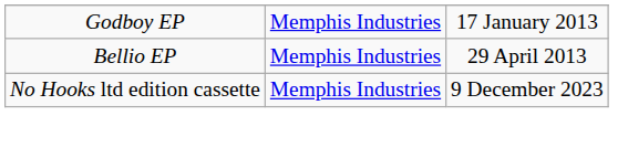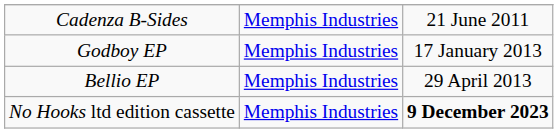 <table class="wikitable" style="text-align:center;">
 <tr>
+</tr>
+<tr>
+<td><em>Cadenza B-Sides</em></td>
+<td><a href='#'>Memphis Industries</a></td>
+<td>21 June 2011</td>
 </tr>
 <tr>
 <td><em>Godboy EP</em></td>
 <td><a href='#'>Memphis Industries</a></td>
 <td>17 January 2013</td>
 </tr>
 <tr>
 <td><em>Bellio EP</em></td>
 <td><a href='#'>Memphis Industries</a></td>
 <td>29 April 2013</td>
 </tr>
 <tr>
 <td><em>No Hooks</em> ltd edition cassette</td>
 <td><a href='#'>Memphis Industries</a></td>
-<td>9 December 2023</td>
+<td><strong>9 December 2023</strong></td>
 </tr>
 </table>
